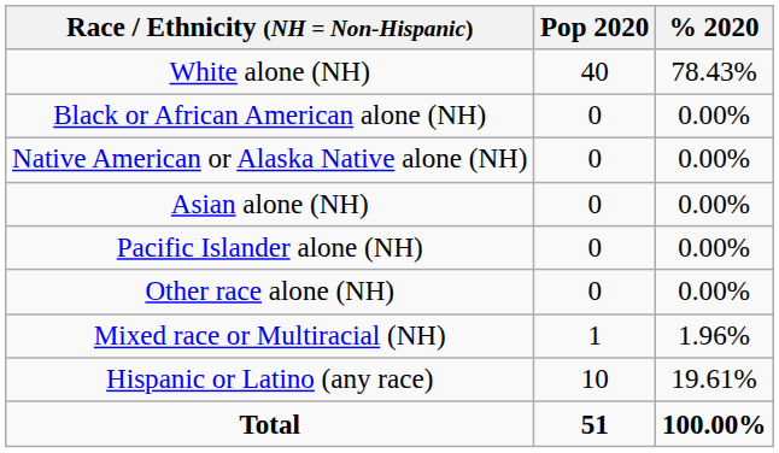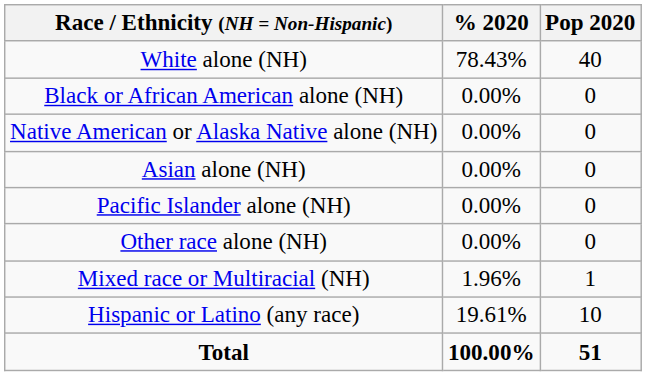 <table class="wikitable" style="text-align:center;">
 <tr>
 <th>Race / Ethnicity <small>(<em>NH = Non-Hispanic</em>)</small></th>
+<th>% 2020</th>
 <th>Pop 2020</th>
-<th>% 2020</th>
 </tr>
 <tr>
 <td><a href='#'>White</a> alone (NH)</td>
+<td>78.43%</td>
 <td>40</td>
-<td>78.43%</td>
 </tr>
 <tr>
 <td><a href='#'>Black or African American</a> alone (NH)</td>
+<td>0.00%</td>
 <td>0</td>
-<td>0.00%</td>
 </tr>
 <tr>
 <td><a href='#'>Native American</a> or <a href='#'>Alaska Native</a> alone (NH)</td>
+<td>0.00%</td>
 <td>0</td>
-<td>0.00%</td>
 </tr>
 <tr>
 <td><a href='#'>Asian</a> alone (NH)</td>
+<td>0.00%</td>
 <td>0</td>
-<td>0.00%</td>
 </tr>
 <tr>
 <td><a href='#'>Pacific Islander</a> alone (NH)</td>
+<td>0.00%</td>
 <td>0</td>
-<td>0.00%</td>
 </tr>
 <tr>
 <td><a href='#'>Other race</a> alone (NH)</td>
+<td>0.00%</td>
 <td>0</td>
-<td>0.00%</td>
 </tr>
 <tr>
 <td><a href='#'>Mixed race or Multiracial</a> (NH)</td>
+<td>1.96%</td>
 <td>1</td>
-<td>1.96%</td>
 </tr>
 <tr>
 <td><a href='#'>Hispanic or Latino</a> (any race)</td>
+<td>19.61%</td>
 <td>10</td>
-<td>19.61%</td>
 </tr>
 <tr>
 <td><strong>Total</strong></td>
+<td><strong>100.00%</strong></td>
 <td><strong>51</strong></td>
-<td><strong>100.00%</strong></td>
 </tr>
 </table>
